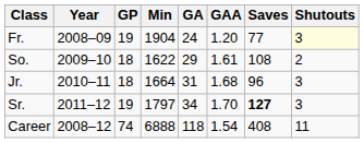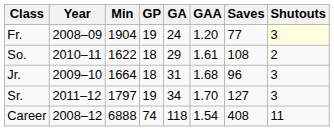 <table class="wikitable sortable">
 <tr>
 <th>Class</th>
 <th>Year</th>
+<th>Min</th>
 <th>GP</th>
-<th>Min</th>
 <th>GA</th>
 <th>GAA</th>
 <th>Saves</th>
 <th>Shutouts</th>
 </tr>
 <tr>
 <td>Fr.</td>
 <td>2008–09</td>
+<td>1904</td>
 <td>19</td>
-<td>1904</td>
 <td>24</td>
 <td>1.20</td>
 <td>77</td>
 <td style="background: lightyellow;">3</td>
 </tr>
 <tr>
 <td>So.</td>
-<td>2009–10</td>
+<td>2010–11</td>
+<td>1622</td>
 <td>18</td>
-<td>1622</td>
 <td>29</td>
 <td>1.61</td>
 <td>108</td>
 <td>2</td>
 </tr>
 <tr>
 <td>Jr.</td>
-<td>2010–11</td>
+<td>2009–10</td>
+<td>1664</td>
 <td>18</td>
-<td>1664</td>
 <td>31</td>
 <td>1.68</td>
 <td>96</td>
 <td>3</td>
 </tr>
 <tr>
 <td>Sr.</td>
 <td>2011–12</td>
+<td>1797</td>
 <td>19</td>
-<td>1797</td>
 <td>34</td>
 <td>1.70</td>
-<td><strong>127</strong></td>
+<td>127</td>
 <td>3</td>
 </tr>
 <tr>
 <td>Career</td>
 <td>2008–12</td>
+<td>6888</td>
 <td>74</td>
-<td>6888</td>
 <td>118</td>
 <td>1.54</td>
 <td>408</td>
 <td>11</td>
 </tr>
 </table>
